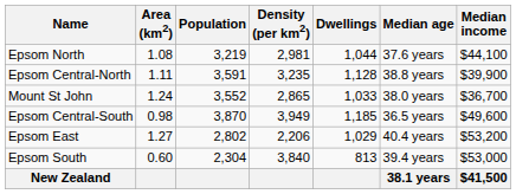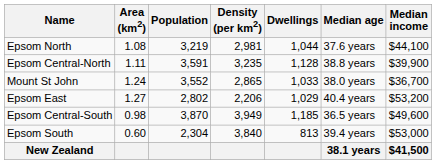 <table class="wikitable">
 <tr>
 <th>Name</th>
 <th>Area<br>(km<sup>2</sup>)</th>
 <th>Population</th>
 <th>Density<br>(per km<sup>2</sup>)</th>
 <th>Dwellings</th>
 <th>Median age</th>
 <th>Median<br>income</th>
 </tr>
 <tr>
 <td>Epsom North</td>
 <td style="text-align:right;">1.08</td>
 <td style="text-align:right;">3,219</td>
 <td style="text-align:right;">2,981</td>
 <td style="text-align:right;">1,044</td>
 <td>37.6 years</td>
 <td>$44,100</td>
 </tr>
 <tr>
 <td>Epsom Central-North</td>
 <td style="text-align:right;">1.11</td>
 <td style="text-align:right;">3,591</td>
 <td style="text-align:right;">3,235</td>
 <td style="text-align:right;">1,128</td>
 <td>38.8 years</td>
 <td>$39,900</td>
 </tr>
 <tr>
 <td>Mount St John</td>
 <td style="text-align:right;">1.24</td>
 <td style="text-align:right;">3,552</td>
 <td style="text-align:right;">2,865</td>
 <td style="text-align:right;">1,033</td>
 <td>38.0 years</td>
 <td>$36,700</td>
 </tr>
 <tr>
+<td>Epsom East</td>
+<td style="text-align:right;">1.27</td>
+<td style="text-align:right;">2,802</td>
+<td style="text-align:right;">2,206</td>
+<td style="text-align:right;">1,029</td>
+<td>40.4 years</td>
+<td>$53,200</td>
+</tr>
+<tr>
 <td>Epsom Central-South</td>
 <td style="text-align:right;">0.98</td>
 <td style="text-align:right;">3,870</td>
 <td style="text-align:right;">3,949</td>
 <td style="text-align:right;">1,185</td>
 <td>36.5 years</td>
 <td>$49,600</td>
-</tr>
-<tr>
-<td>Epsom East</td>
-<td style="text-align:right;">1.27</td>
-<td style="text-align:right;">2,802</td>
-<td style="text-align:right;">2,206</td>
-<td style="text-align:right;">1,029</td>
-<td>40.4 years</td>
-<td>$53,200</td>
 </tr>
 <tr>
 <td>Epsom South</td>
 <td style="text-align:right;">0.60</td>
 <td style="text-align:right;">2,304</td>
 <td style="text-align:right;">3,840</td>
 <td style="text-align:right;">813</td>
 <td>39.4 years</td>
 <td>$53,000</td>
 </tr>
 <tr>
 <th>New Zealand</th>
 <th></th>
 <th></th>
 <th></th>
 <th></th>
 <th>38.1 years</th>
 <th style="text-align:left;">$41,500</th>
 </tr>
 </table>
